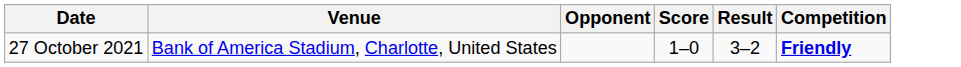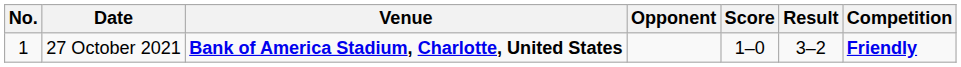 <table class="wikitable sortable">
 <tr>
+<th scope="col">No.</th>
 <th scope="col">Date</th>
 <th scope="col">Venue</th>
 <th scope="col">Opponent</th>
 <th scope="col">Score</th>
 <th scope="col">Result</th>
 <th scope="col">Competition</th>
 </tr>
 <tr>
+<td align="center">1</td>
 <td>27 October 2021</td>
-<td><a href='#'>Bank of America Stadium</a>, <a href='#'>Charlotte</a>, United States</td>
+<td><strong><a href='#'>Bank of America Stadium</a>, <a href='#'>Charlotte</a>, United States</strong></td>
 <td></td>
 <td align="center">1–0</td>
 <td align="center">3–2</td>
 <td><strong><a href='#'>Friendly</a></strong></td>
 </tr>
 </table>
